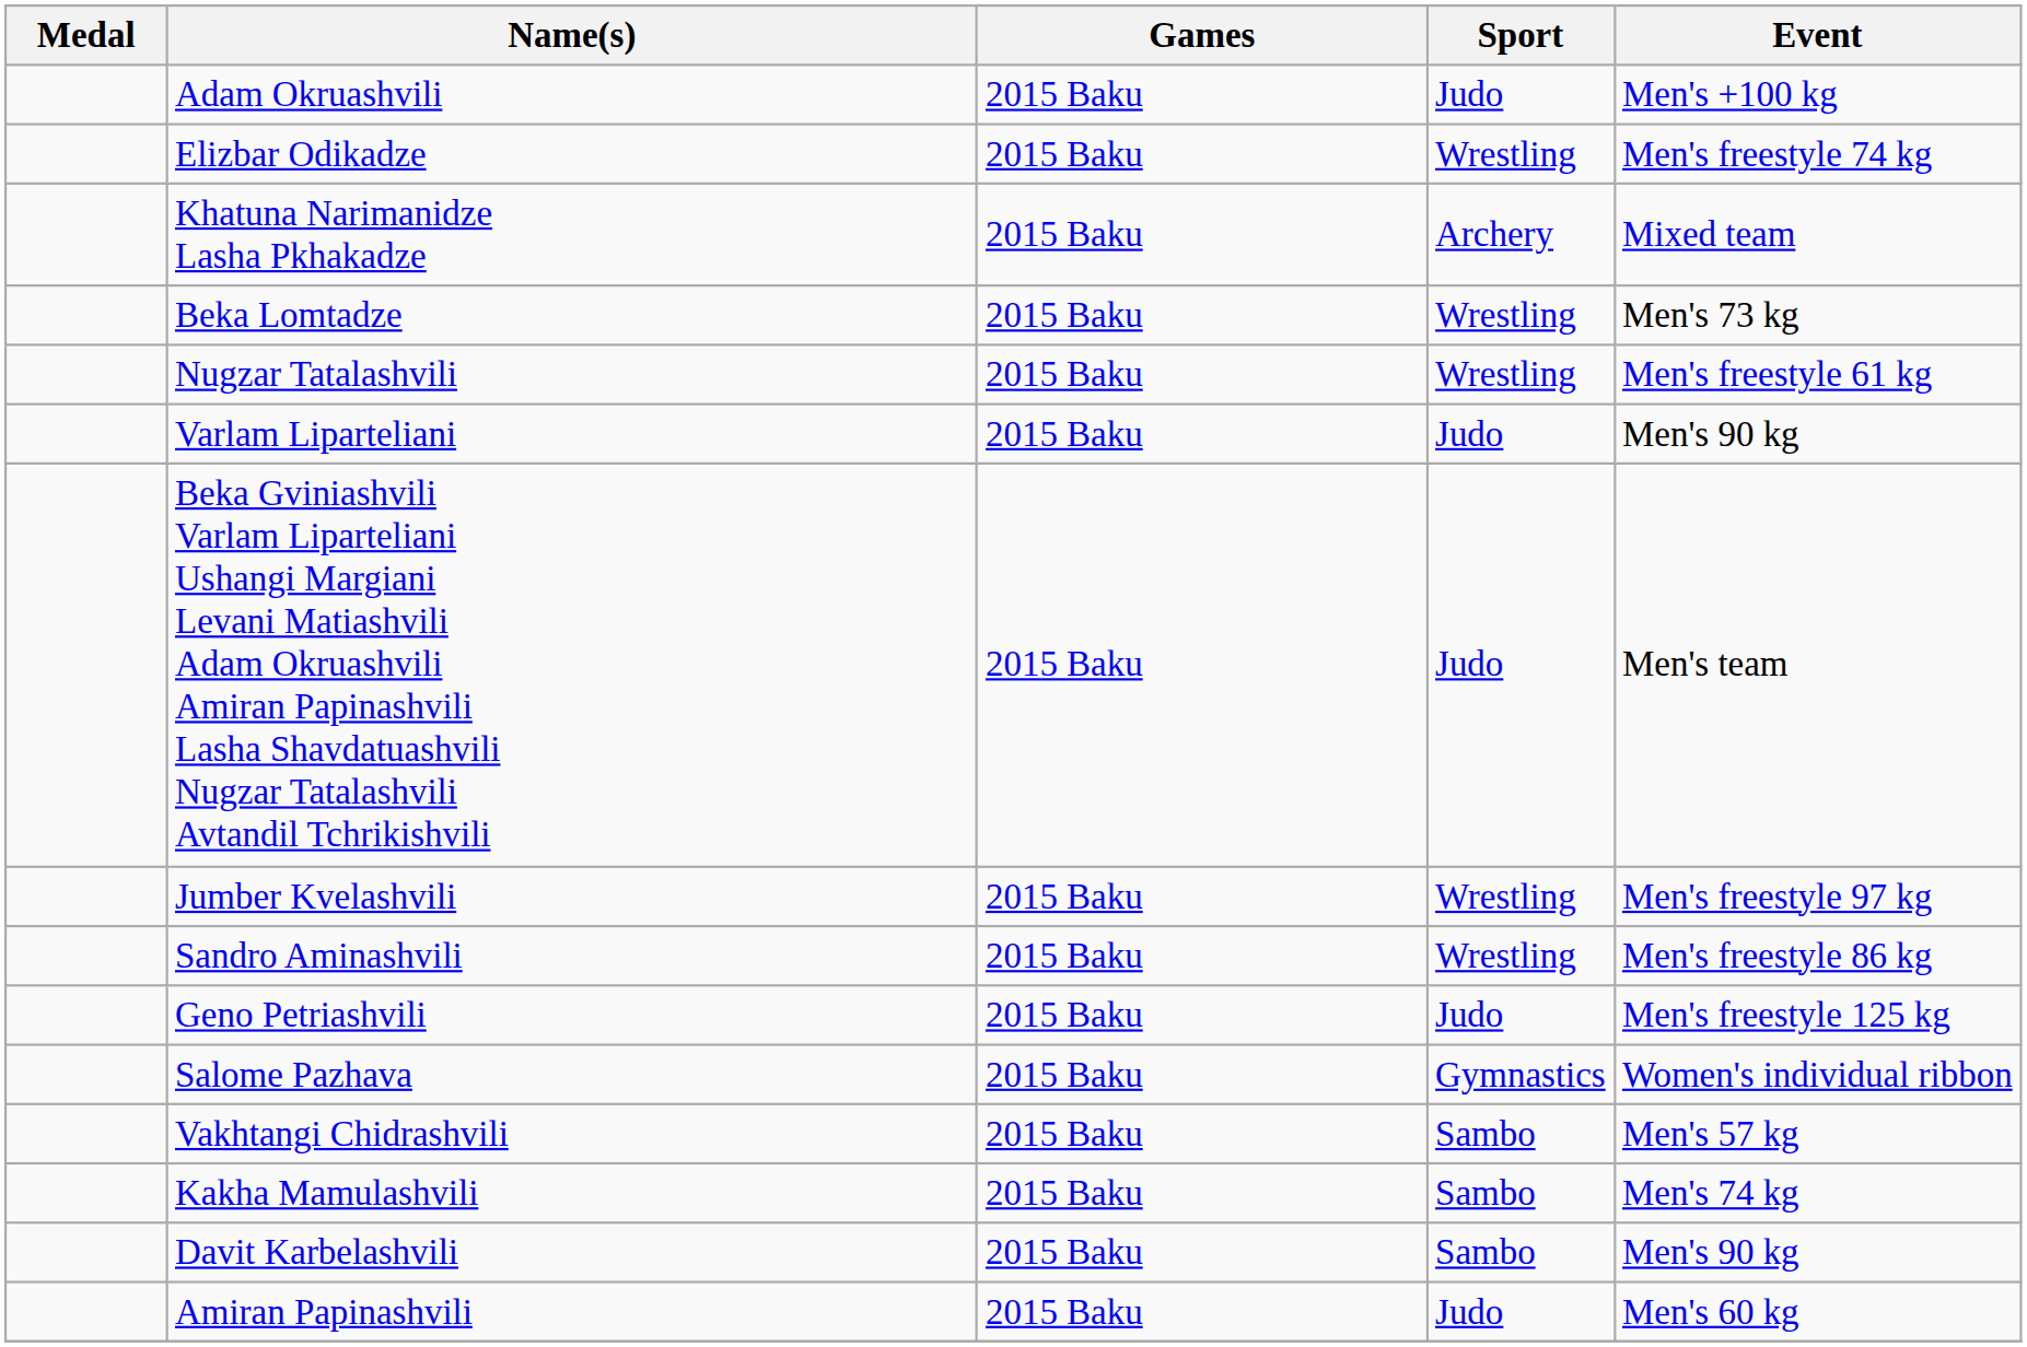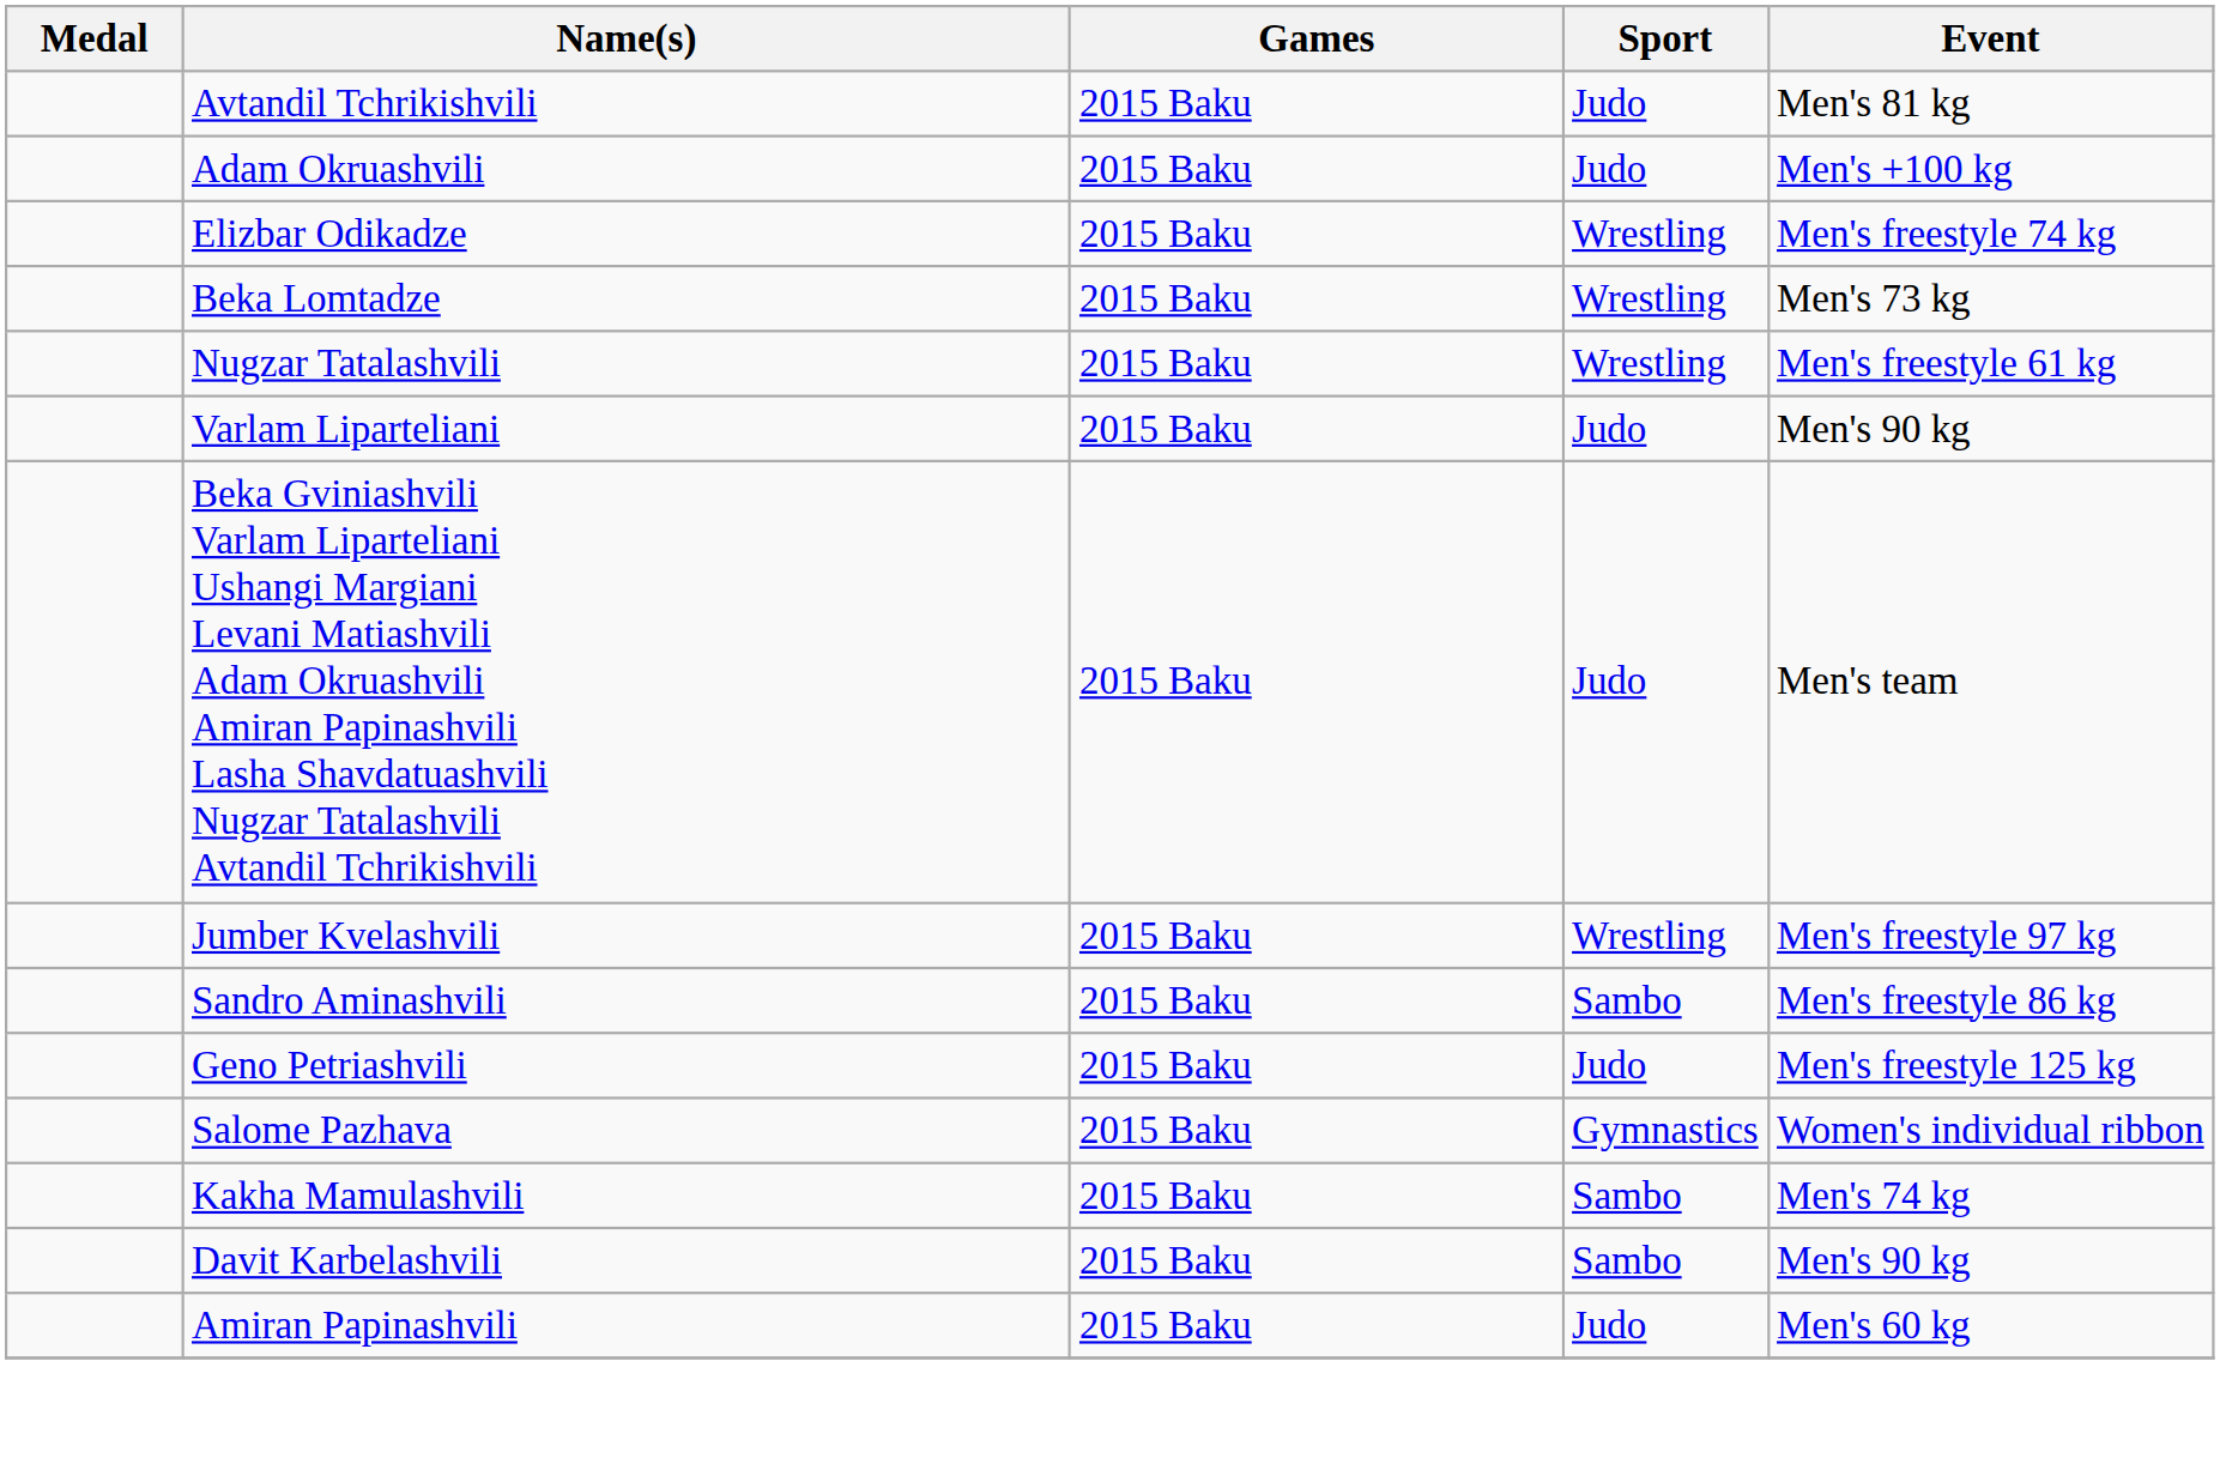 <table class="wikitable sortable" style="font-size: 95%;">
 <tr>
 <th style="width:4em">Medal</th>
 <th style="width:22em">Name(s)</th>
 <th style="width:12em">Games</th>
 <th>Sport</th>
 <th>Event</th>
+</tr>
+<tr>
+<td></td>
+<td><a href='#'>Avtandil Tchrikishvili</a></td>
+<td> <a href='#'>2015 Baku</a></td>
+<td> <a href='#'>Judo</a></td>
+<td>Men's 81 kg</td>
 </tr>
 <tr>
 <td></td>
 <td><a href='#'>Adam Okruashvili</a></td>
 <td> <a href='#'>2015 Baku</a></td>
 <td> <a href='#'>Judo</a></td>
 <td><a href='#'>Men's +100 kg</a></td>
 </tr>
 <tr>
 <td></td>
 <td><a href='#'>Elizbar Odikadze</a></td>
 <td> <a href='#'>2015 Baku</a></td>
 <td> <a href='#'>Wrestling</a></td>
 <td><a href='#'>Men's freestyle 74 kg</a></td>
-</tr>
-<tr>
-<td></td>
-<td><a href='#'>Khatuna Narimanidze</a> <br> <a href='#'>Lasha Pkhakadze</a></td>
-<td> <a href='#'>2015 Baku</a></td>
-<td> <a href='#'>Archery</a></td>
-<td><a href='#'>Mixed team</a></td>
 </tr>
 <tr>
 <td></td>
 <td><a href='#'>Beka Lomtadze</a></td>
 <td> <a href='#'>2015 Baku</a></td>
 <td> <a href='#'>Wrestling</a></td>
 <td>Men's 73 kg</td>
 </tr>
 <tr>
 <td></td>
 <td><a href='#'>Nugzar Tatalashvili</a></td>
 <td> <a href='#'>2015 Baku</a></td>
 <td> <a href='#'>Wrestling</a></td>
 <td><a href='#'>Men's freestyle 61 kg</a></td>
 </tr>
 <tr>
 <td></td>
 <td><a href='#'>Varlam Liparteliani</a></td>
 <td> <a href='#'>2015 Baku</a></td>
 <td> <a href='#'>Judo</a></td>
 <td>Men's 90 kg</td>
 </tr>
 <tr>
 <td></td>
 <td><a href='#'>Beka Gviniashvili</a> <br> <a href='#'>Varlam Liparteliani</a> <br> <a href='#'>Ushangi Margiani</a> <br> <a href='#'>Levani Matiashvili</a> <br> <a href='#'>Adam Okruashvili</a> <br> <a href='#'>Amiran Papinashvili</a> <br> <a href='#'>Lasha Shavdatuashvili</a> <br> <a href='#'>Nugzar Tatalashvili</a> <br> <a href='#'>Avtandil Tchrikishvili</a></td>
 <td> <a href='#'>2015 Baku</a></td>
 <td> <a href='#'>Judo</a></td>
 <td>Men's team</td>
 </tr>
 <tr>
 <td></td>
 <td><a href='#'>Jumber Kvelashvili</a></td>
 <td> <a href='#'>2015 Baku</a></td>
 <td> <a href='#'>Wrestling</a></td>
 <td><a href='#'>Men's freestyle 97 kg</a></td>
 </tr>
 <tr>
 <td></td>
 <td><a href='#'>Sandro Aminashvili</a></td>
 <td> <a href='#'>2015 Baku</a></td>
-<td> <a href='#'>Wrestling</a></td>
+<td> <a href='#'>Sambo</a></td>
 <td><a href='#'>Men's freestyle 86 kg</a></td>
 </tr>
 <tr>
 <td></td>
 <td><a href='#'>Geno Petriashvili</a></td>
 <td> <a href='#'>2015 Baku</a></td>
 <td> <a href='#'>Judo</a></td>
 <td><a href='#'>Men's freestyle 125 kg</a></td>
 </tr>
 <tr>
 <td></td>
 <td><a href='#'>Salome Pazhava</a></td>
 <td> <a href='#'>2015 Baku</a></td>
 <td> <a href='#'>Gymnastics</a></td>
 <td><a href='#'>Women's individual ribbon</a></td>
-</tr>
-<tr>
-<td></td>
-<td><a href='#'>Vakhtangi Chidrashvili</a></td>
-<td> <a href='#'>2015 Baku</a></td>
-<td> <a href='#'>Sambo</a></td>
-<td><a href='#'>Men's 57 kg</a></td>
 </tr>
 <tr>
 <td></td>
 <td><a href='#'>Kakha Mamulashvili</a></td>
 <td> <a href='#'>2015 Baku</a></td>
 <td> <a href='#'>Sambo</a></td>
 <td><a href='#'>Men's 74 kg</a></td>
 </tr>
 <tr>
 <td></td>
 <td><a href='#'>Davit Karbelashvili</a></td>
 <td> <a href='#'>2015 Baku</a></td>
 <td> <a href='#'>Sambo</a></td>
 <td><a href='#'>Men's 90 kg</a></td>
 </tr>
 <tr>
 <td></td>
 <td><a href='#'>Amiran Papinashvili</a></td>
 <td> <a href='#'>2015 Baku</a></td>
 <td> <a href='#'>Judo</a></td>
 <td><a href='#'>Men's 60 kg</a></td>
 </tr>
 <tr>
 </tr>
 </table>
